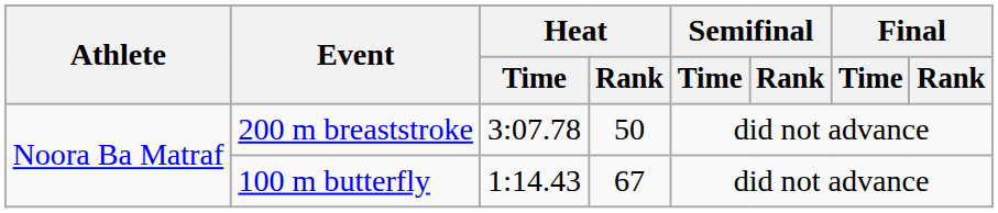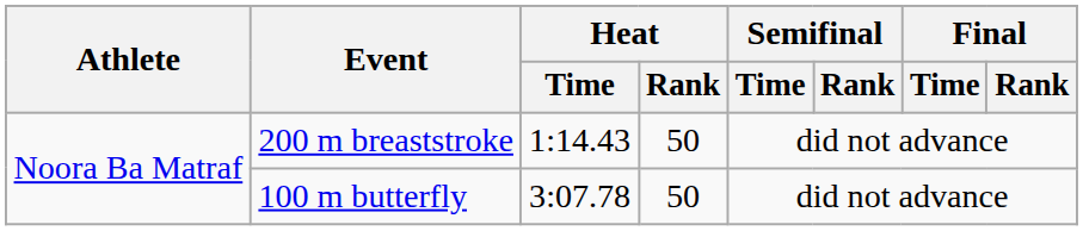 <table class=wikitable style="font-size:90%">
 <tr>
 <th rowspan="2">Athlete</th>
 <th rowspan="2">Event</th>
 <th colspan="2">Heat</th>
 <th colspan="2">Semifinal</th>
 <th colspan="2">Final</th>
 </tr>
 <tr style="font-size:95%">
 <th>Time</th>
 <th>Rank</th>
 <th>Time</th>
 <th>Rank</th>
 <th>Time</th>
 <th>Rank</th>
 </tr>
 <tr align=center>
 <td align=left rowspan=2><a href='#'>Noora Ba Matraf</a></td>
 <td align=left><a href='#'>200 m breaststroke</a></td>
-<td>3:07.78</td>
+<td>1:14.43</td>
 <td>50</td>
 <td colspan=4>did not advance</td>
 </tr>
 <tr align=center>
 <td align=left><a href='#'>100 m butterfly</a></td>
-<td>1:14.43</td>
-<td>67</td>
+<td>3:07.78</td>
+<td>50</td>
 <td colspan=4>did not advance</td>
 </tr>
 </table>
